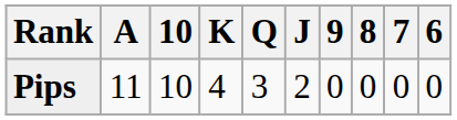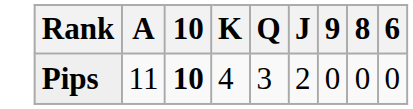 <table class="wikitable" align="right">
 <tr>
 <th>Rank</th>
 <th>A</th>
 <th>10</th>
 <th>K</th>
 <th>Q</th>
 <th>J</th>
 <th>9</th>
 <th>8</th>
-<th>7</th>
 <th>6</th>
 </tr>
 <tr>
 <td style="background:#efefef;"><strong>Pips</strong></td>
 <td>11</td>
-<td>10</td>
+<td><strong>10</strong></td>
 <td>4</td>
 <td>3</td>
 <td>2</td>
 <td>0</td>
 <td>0</td>
 <td>0</td>
-<td>0</td>
 </tr>
 </table>
